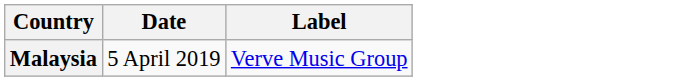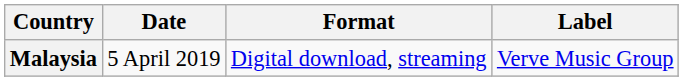 <table class="wikitable plainrowheaders">
 <tr>
 <th>Country</th>
 <th>Date</th>
+<th>Format</th>
 <th>Label</th>
 </tr>
 <tr>
 <th scope="row">Malaysia</th>
 <td>5 April 2019</td>
+<td><a href='#'>Digital download</a>, <a href='#'>streaming</a></td>
 <td><a href='#'>Verve Music Group</a></td>
 </tr>
 </table>
